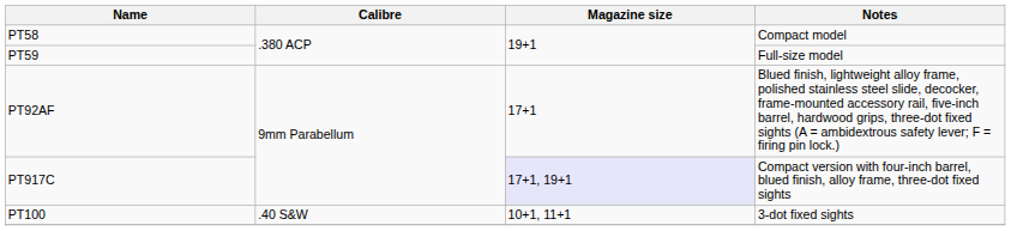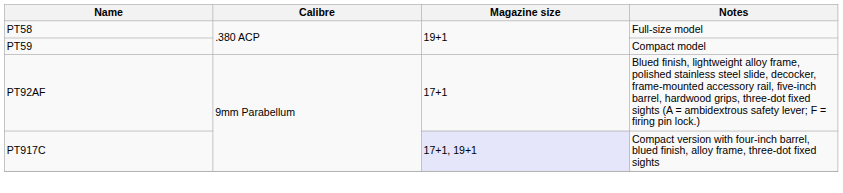 <table class=wikitable border="0" width="100%">
 <tr>
 <th width="25%">Name</th>
 <th width="25%">Calibre</th>
 <th width="25%">Magazine size</th>
 <th>Notes</th>
 </tr>
 <tr>
 <td>PT58</td>
 <td rowspan="2">.380 ACP</td>
 <td rowspan="2">19+1</td>
-<td>Compact model</td>
+<td>Full-size model</td>
 </tr>
 <tr>
 <td>PT59</td>
-<td>Full-size model</td>
+<td>Compact model</td>
 </tr>
 <tr>
 <td>PT92AF</td>
 <td rowspan="2">9mm Parabellum</td>
 <td>17+1</td>
 <td>Blued finish, lightweight alloy frame, polished stainless steel slide, decocker, frame-mounted accessory rail, five-inch barrel, hardwood grips, three-dot fixed sights (A = ambidextrous safety lever; F = firing pin lock.)</td>
 </tr>
 <tr>
 <td>PT917C</td>
 <td style="background: lavender;">17+1, 19+1</td>
 <td>Compact version with four-inch barrel, blued finish, alloy frame, three-dot fixed sights</td>
 </tr>
 <tr>
-<td>PT100</td>
-<td>.40 S&W</td>
-<td>10+1, 11+1</td>
-<td>3-dot fixed sights</td>
-</tr>
-<tr>
 </tr>
 </table>
